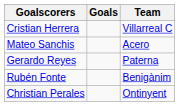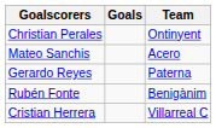 <table class="wikitable sortable" class="wikitable">
 <tr style="background:#ccc; text-align:center;">
 <th>Goalscorers</th>
 <th>Goals</th>
 <th>Team</th>
 </tr>
 <tr>
-<td> <a href='#'>Cristian Herrera</a></td>
+<td> <a href='#'>Christian Perales</a></td>
 <td></td>
-<td><a href='#'>Villarreal C</a></td>
+<td><a href='#'>Ontinyent</a></td>
 </tr>
 <tr>
 <td> <a href='#'>Mateo Sanchis</a></td>
 <td></td>
 <td><a href='#'>Acero</a></td>
 </tr>
 <tr>
 <td> <a href='#'>Gerardo Reyes</a></td>
 <td></td>
 <td><a href='#'>Paterna</a></td>
 </tr>
 <tr>
 <td> <a href='#'>Rubén Fonte</a></td>
 <td></td>
 <td><a href='#'>Benigànim</a></td>
 </tr>
 <tr>
-<td> <a href='#'>Christian Perales</a></td>
+<td> <a href='#'>Cristian Herrera</a></td>
 <td></td>
-<td><a href='#'>Ontinyent</a></td>
+<td><a href='#'>Villarreal C</a></td>
 </tr>
 </table>
